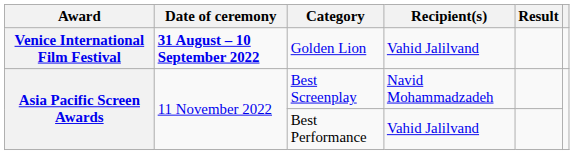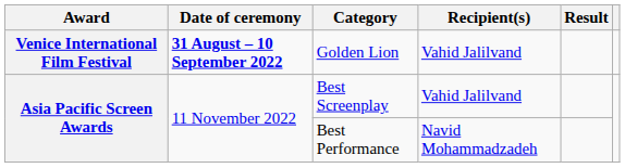 <table class="wikitable sortable plainrowheaders">
 <tr>
 <th scope="col">Award</th>
 <th scope="col">Date of ceremony</th>
 <th scope="col">Category</th>
 <th scope="col">Recipient(s)</th>
 <th scope="col">Result</th>
 <th scope="col" class="unsortable"></th>
 </tr>
 <tr>
 <th scope="row"><a href='#'>Venice International Film Festival</a></th>
 <td><strong><a href='#'>31 August – 10 September 2022</a></strong></td>
 <td><a href='#'>Golden Lion</a></td>
 <td><a href='#'>Vahid Jalilvand</a></td>
 <td></td>
 <td style="text-align: center;"></td>
 </tr>
 <tr>
 <th scope="row" rowspan="2"><a href='#'>Asia Pacific Screen Awards</a></th>
 <td rowspan="2"><a href='#'>11 November 2022</a></td>
 <td><a href='#'>Best Screenplay</a></td>
-<td><a href='#'>Navid Mohammadzadeh</a></td>
+<td><a href='#'>Vahid Jalilvand</a></td>
 <td></td>
 <td align="center" rowspan="2"></td>
 </tr>
 <tr>
 <td>Best Performance</td>
-<td><a href='#'>Vahid Jalilvand</a></td>
+<td><a href='#'>Navid Mohammadzadeh</a></td>
 <td></td>
 </tr>
 </table>
